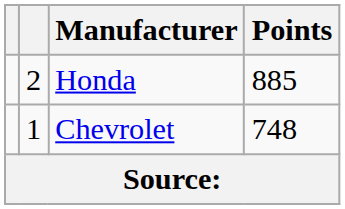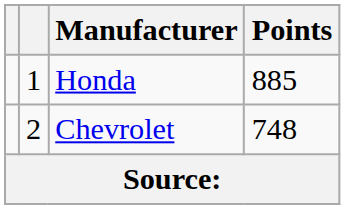 <table class="wikitable" style="font-size: 95%;">
 <tr>
 <th scope="col"></th>
 <th scope="col"></th>
 <th scope="col">Manufacturer</th>
 <th scope="col">Points</th>
 </tr>
 <tr>
 <td align="left"></td>
-<td align="center">2</td>
+<td align="center">1</td>
 <td><a href='#'>Honda</a></td>
 <td>885</td>
 </tr>
 <tr>
 <td align="left"></td>
-<td align="center">1</td>
+<td align="center">2</td>
 <td><a href='#'>Chevrolet</a></td>
 <td>748</td>
 </tr>
 <tr>
 <th colspan=4>Source:</th>
 </tr>
 </table>
